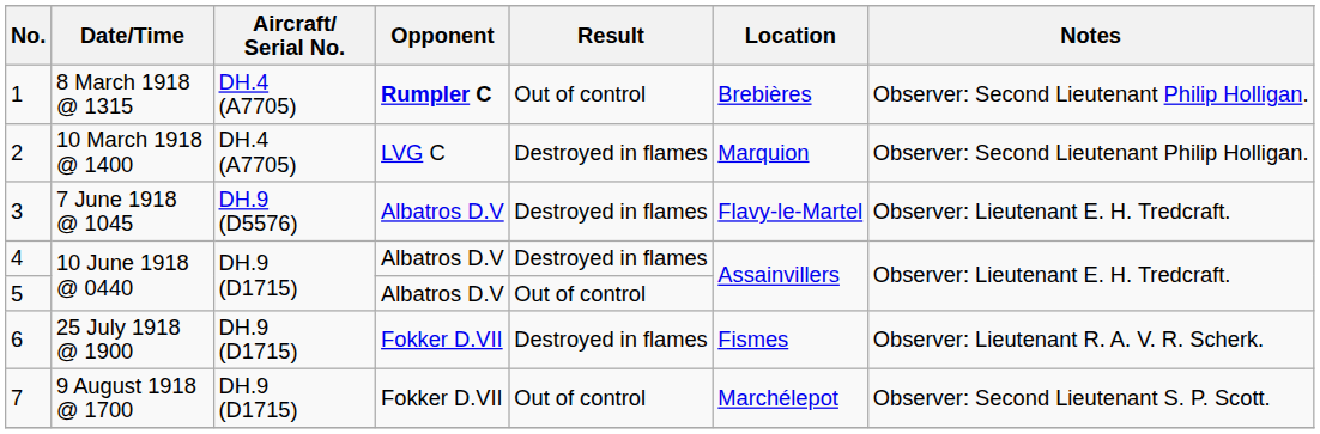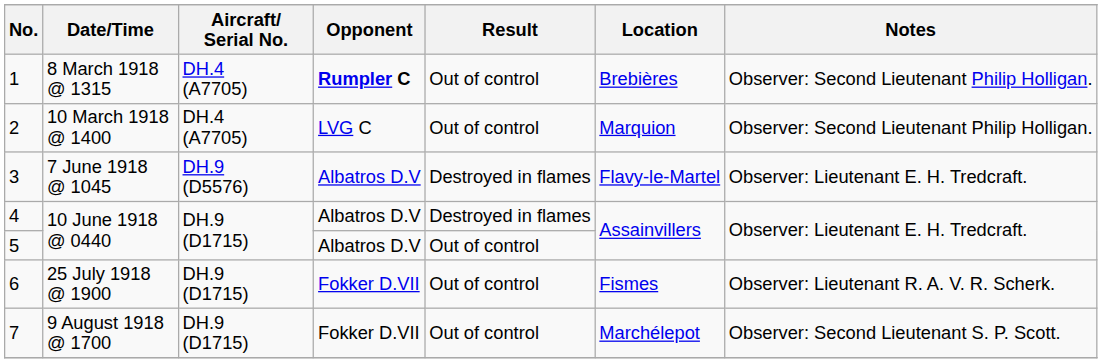 <table class="wikitable" style="font-size:90%;">
 <tr>
 </tr>
 <tr>
 <th>No.</th>
 <th width="100">Date/Time</th>
 <th width="100">Aircraft/<br>Serial No.</th>
 <th>Opponent</th>
 <th>Result</th>
 <th>Location</th>
 <th>Notes</th>
 </tr>
 <tr>
 <td>1</td>
 <td>8 March 1918<br>@ 1315</td>
 <td><a href='#'>DH.4</a><br>(A7705)</td>
 <td><strong><a href='#'>Rumpler</a> C</strong></td>
 <td>Out of control</td>
 <td><a href='#'>Brebières</a></td>
 <td>Observer: Second Lieutenant <a href='#'>Philip Holligan</a>.</td>
 </tr>
 <tr>
 <td>2</td>
 <td>10 March 1918<br>@ 1400</td>
 <td>DH.4<br>(A7705)</td>
 <td><a href='#'>LVG</a> C</td>
-<td>Destroyed in flames</td>
+<td>Out of control</td>
 <td><a href='#'>Marquion</a></td>
 <td>Observer: Second Lieutenant Philip Holligan.</td>
 </tr>
 <tr>
 <td>3</td>
 <td>7 June 1918<br>@ 1045</td>
 <td><a href='#'>DH.9</a><br>(D5576)</td>
 <td><a href='#'>Albatros D.V</a></td>
 <td>Destroyed in flames</td>
 <td><a href='#'>Flavy-le-Martel</a></td>
 <td>Observer: Lieutenant E. H. Tredcraft.</td>
 </tr>
 <tr>
 <td>4</td>
 <td rowspan="2">10 June 1918<br>@ 0440</td>
 <td rowspan="2">DH.9<br>(D1715)</td>
 <td>Albatros D.V</td>
 <td>Destroyed in flames</td>
 <td rowspan="2"><a href='#'>Assainvillers</a></td>
 <td rowspan="2">Observer: Lieutenant E. H. Tredcraft.</td>
 </tr>
 <tr>
 <td>5</td>
 <td>Albatros D.V</td>
 <td>Out of control</td>
 </tr>
 <tr>
 <td>6</td>
 <td>25 July 1918<br>@ 1900</td>
 <td>DH.9<br>(D1715)</td>
 <td><a href='#'>Fokker D.VII</a></td>
-<td>Destroyed in flames</td>
+<td>Out of control</td>
 <td><a href='#'>Fismes</a></td>
 <td>Observer: Lieutenant R. A. V. R. Scherk.</td>
 </tr>
 <tr>
 <td>7</td>
 <td>9 August 1918<br>@ 1700</td>
 <td>DH.9<br>(D1715)</td>
 <td>Fokker D.VII</td>
 <td>Out of control</td>
 <td><a href='#'>Marchélepot</a></td>
 <td>Observer: Second Lieutenant S. P. Scott.</td>
 </tr>
 <tr>
 </tr>
 </table>
